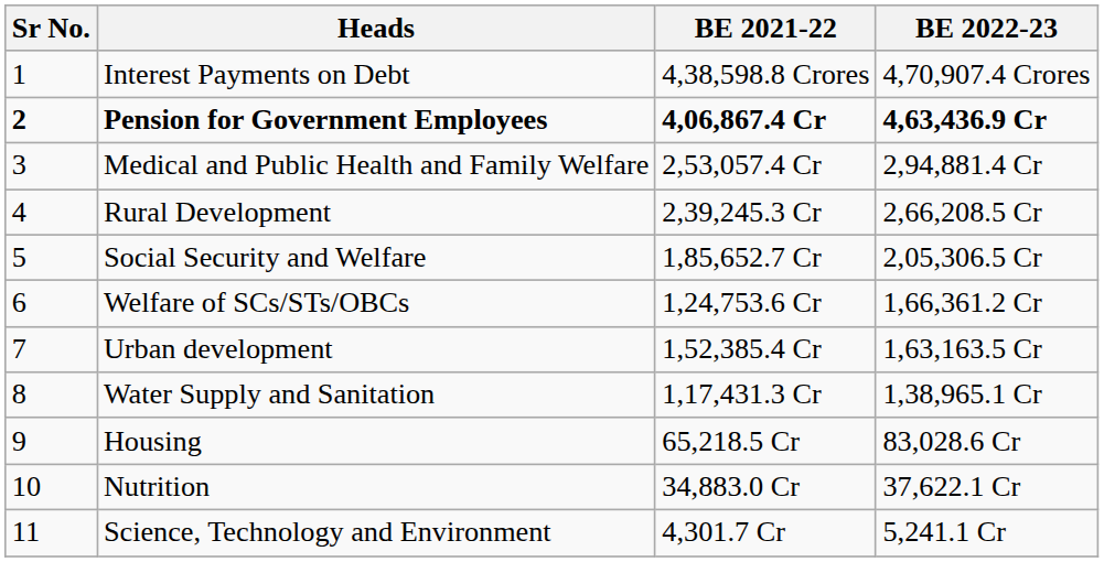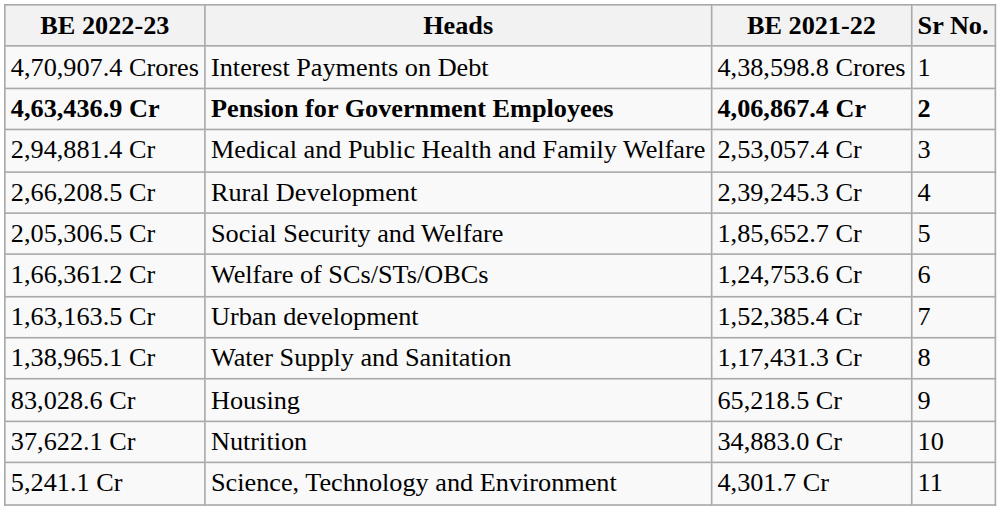 <table class="wikitable">
 <tr>
-<th>Sr No.</th>
+<th>BE 2022-23</th>
 <th>Heads</th>
 <th>BE 2021-22</th>
-<th>BE 2022-23</th>
+<th>Sr No.</th>
 </tr>
 <tr>
-<td>1</td>
+<td>4,70,907.4 Crores</td>
 <td>Interest Payments on Debt</td>
 <td>4,38,598.8 Crores</td>
-<td>4,70,907.4 Crores</td>
+<td>1</td>
 </tr>
 <tr>
-<td><strong>2</strong></td>
+<td><strong>4,63,436.9 Cr</strong></td>
 <td><strong>Pension for Government Employees</strong></td>
 <td><strong>4,06,867.4 Cr</strong></td>
-<td><strong>4,63,436.9 Cr</strong></td>
+<td><strong>2</strong></td>
 </tr>
 <tr>
-<td>3</td>
+<td>2,94,881.4 Cr</td>
 <td>Medical and Public Health and Family Welfare</td>
 <td>2,53,057.4 Cr</td>
-<td>2,94,881.4 Cr</td>
+<td>3</td>
 </tr>
 <tr>
-<td>4</td>
+<td>2,66,208.5 Cr</td>
 <td>Rural Development</td>
 <td>2,39,245.3 Cr</td>
-<td>2,66,208.5 Cr</td>
+<td>4</td>
 </tr>
 <tr>
-<td>5</td>
+<td>2,05,306.5 Cr</td>
 <td>Social Security and Welfare</td>
 <td>1,85,652.7 Cr</td>
-<td>2,05,306.5 Cr</td>
+<td>5</td>
 </tr>
 <tr>
-<td>6</td>
+<td>1,66,361.2 Cr</td>
 <td>Welfare of SCs/STs/OBCs</td>
 <td>1,24,753.6 Cr</td>
-<td>1,66,361.2 Cr</td>
+<td>6</td>
 </tr>
 <tr>
-<td>7</td>
+<td>1,63,163.5 Cr</td>
 <td>Urban development</td>
 <td>1,52,385.4 Cr</td>
-<td>1,63,163.5 Cr</td>
+<td>7</td>
 </tr>
 <tr>
-<td>8</td>
+<td>1,38,965.1 Cr</td>
 <td>Water Supply and Sanitation</td>
 <td>1,17,431.3 Cr</td>
-<td>1,38,965.1 Cr</td>
+<td>8</td>
 </tr>
 <tr>
-<td>9</td>
+<td>83,028.6 Cr</td>
 <td>Housing</td>
 <td>65,218.5 Cr</td>
-<td>83,028.6 Cr</td>
+<td>9</td>
 </tr>
 <tr>
-<td>10</td>
+<td>37,622.1 Cr</td>
 <td>Nutrition</td>
 <td>34,883.0 Cr</td>
-<td>37,622.1 Cr</td>
+<td>10</td>
 </tr>
 <tr>
-<td>11</td>
+<td>5,241.1 Cr</td>
 <td>Science, Technology and Environment</td>
 <td>4,301.7 Cr</td>
-<td>5,241.1 Cr</td>
+<td>11</td>
 </tr>
 </table>
